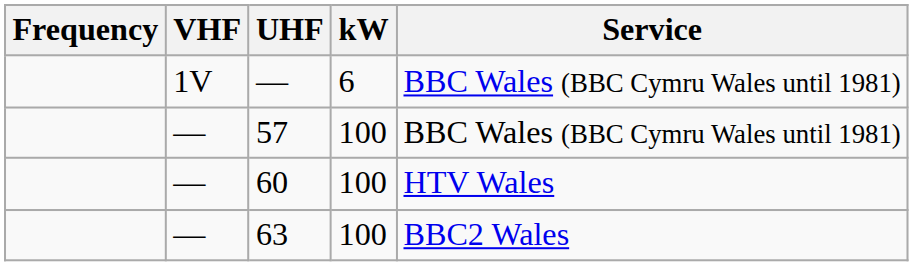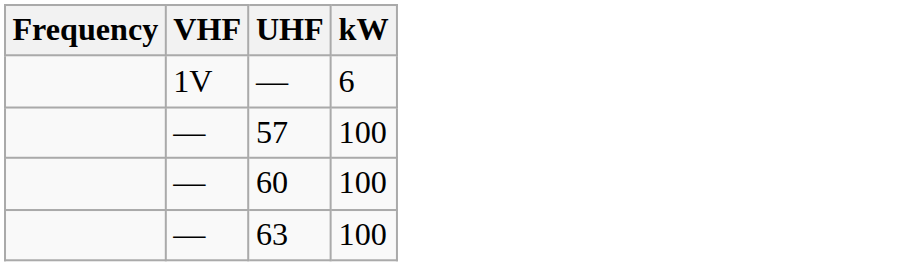 <table class="wikitable sortable">
 <tr>
 <th>Frequency</th>
 <th>VHF</th>
 <th>UHF</th>
 <th>kW</th>
-<th>Service</th>
 </tr>
 <tr>
 <td></td>
 <td>1V</td>
 <td>—</td>
 <td>6</td>
-<td><a href='#'>BBC Wales</a> <small>(BBC Cymru Wales until 1981)</small></td>
 </tr>
 <tr>
 <td></td>
 <td>—</td>
 <td>57</td>
 <td>100</td>
-<td>BBC Wales <small>(BBC Cymru Wales until 1981)</small></td>
 </tr>
 <tr>
 <td></td>
 <td>—</td>
 <td>60</td>
 <td>100</td>
-<td><a href='#'>HTV Wales</a></td>
 </tr>
 <tr>
 <td></td>
 <td>—</td>
 <td>63</td>
 <td>100</td>
-<td><a href='#'>BBC2 Wales</a></td>
 </tr>
 </table>
